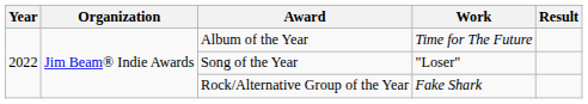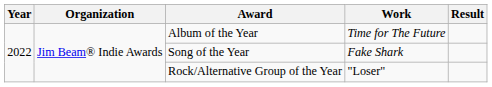 <table class="wikitable">
 <tr>
 <th>Year</th>
 <th>Organization</th>
 <th>Award</th>
 <th>Work</th>
 <th>Result</th>
 </tr>
 <tr>
 <td rowspan="3">2022</td>
 <td rowspan="3"><a href='#'>Jim Beam</a>® Indie Awards</td>
 <td>Album of the Year</td>
 <td><em>Time for The Future</em></td>
 <td></td>
 </tr>
 <tr>
 <td>Song of the Year</td>
-<td>"Loser"</td>
+<td><em>Fake Shark</em></td>
 <td></td>
 </tr>
 <tr>
 <td>Rock/Alternative Group of the Year</td>
-<td><em>Fake Shark</em></td>
+<td>"Loser"</td>
 <td></td>
 </tr>
 </table>
